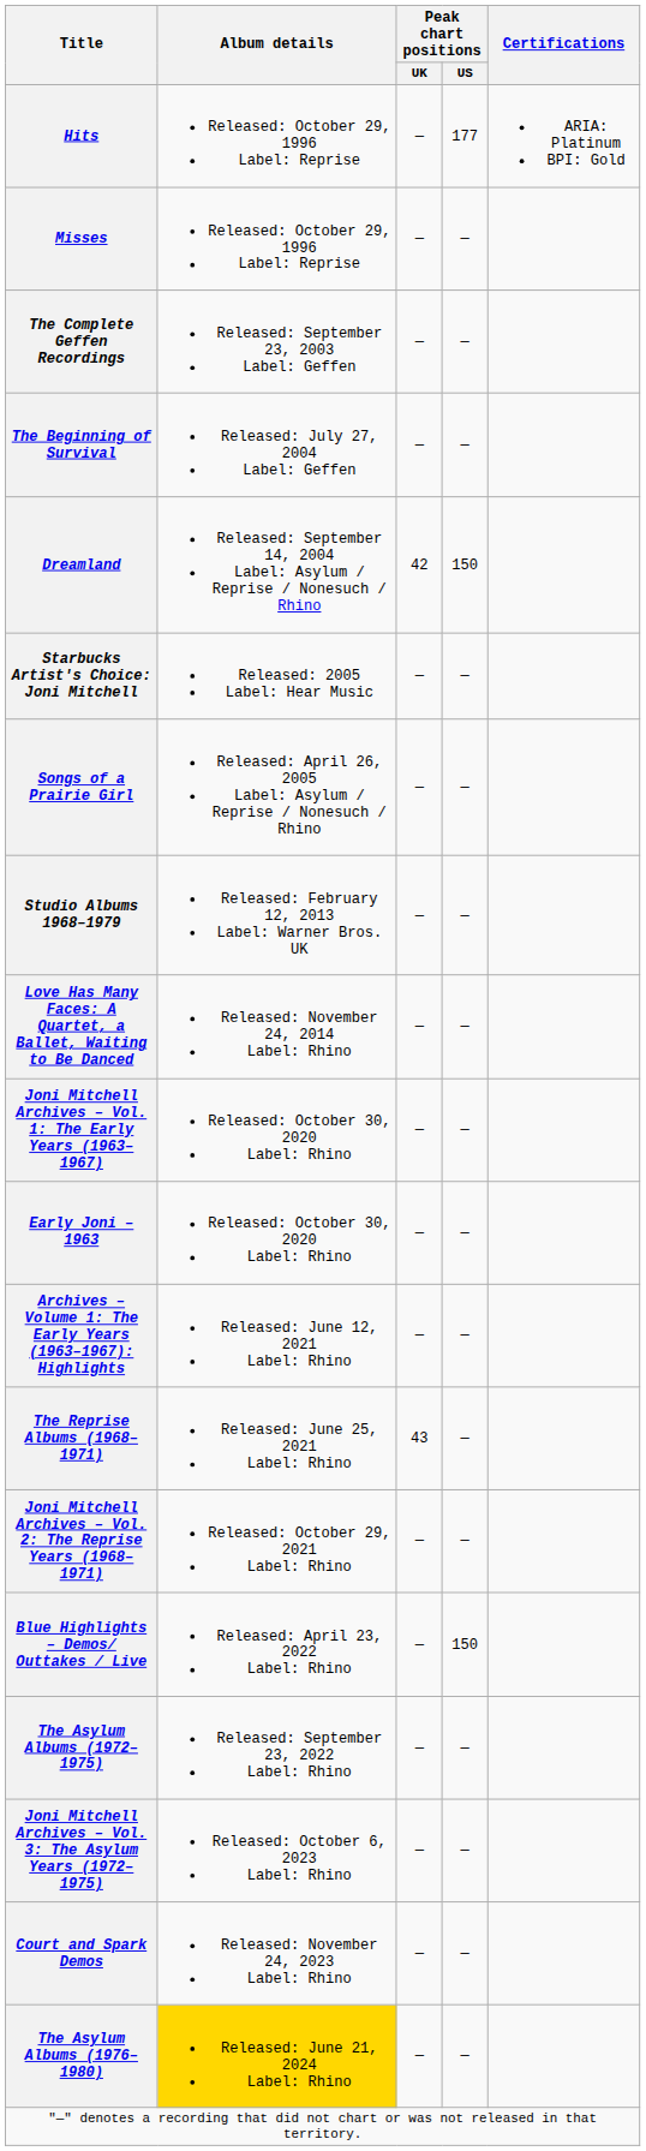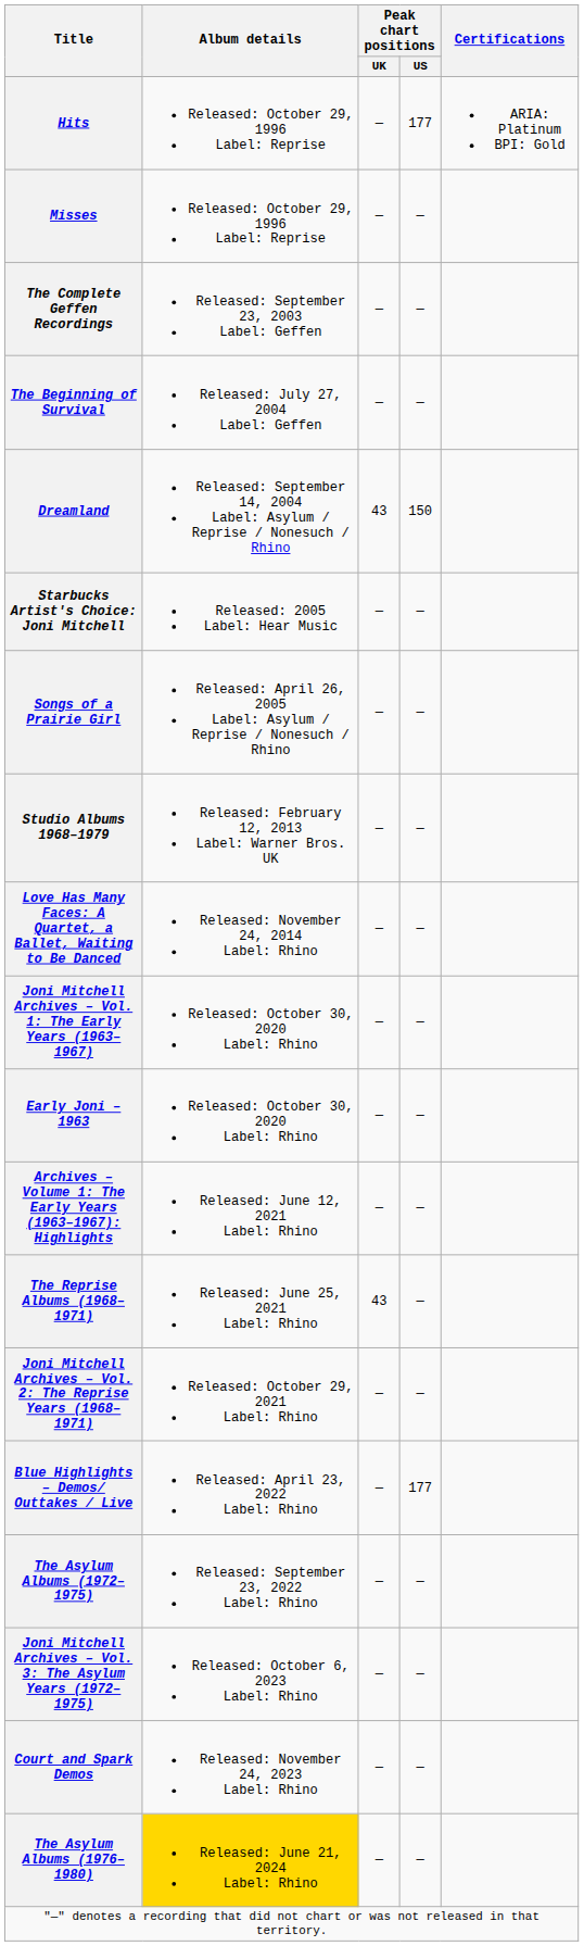 <table class="wikitable plainrowheaders" style="text-align:center;" border="1">
 <tr>
 <th scope="col" rowspan="2" style="width:10em;">Title</th>
 <th scope="col" rowspan="2" style="width:16em;">Album details</th>
 <th scope="col" colspan="2">Peak chart positions</th>
 <th scope="col" rowspan="2" style="width:10em;"><a href='#'>Certifications</a></th>
 </tr>
 <tr>
 <th scope="col" style="width:3em;font-size:90%;">UK<br></th>
 <th scope="col" style="width:3em;font-size:90%;">US<br></th>
 </tr>
 <tr>
 <th scope="row"><em><a href='#'>Hits</a></em></th>
 <td><br><ul><li>Released: October 29, 1996</li><li>Label: Reprise</li></ul></td>
 <td>—</td>
 <td>177</td>
 <td><br><ul><li>ARIA: Platinum</li><li>BPI: Gold</li></ul></td>
 </tr>
 <tr>
 <th scope="row"><em><a href='#'>Misses</a></em></th>
 <td><br><ul><li>Released: October 29, 1996</li><li>Label: Reprise</li></ul></td>
 <td>—</td>
 <td>—</td>
 <td></td>
 </tr>
 <tr>
 <th scope="row"><em>The Complete Geffen Recordings</em></th>
 <td><br><ul><li>Released: September 23, 2003</li><li>Label: Geffen</li></ul></td>
 <td>—</td>
 <td>—</td>
 <td></td>
 </tr>
 <tr>
 <th scope="row"><em><a href='#'>The Beginning of Survival</a></em></th>
 <td><br><ul><li>Released: July 27, 2004</li><li>Label: Geffen</li></ul></td>
 <td>—</td>
 <td>—</td>
 <td></td>
 </tr>
 <tr>
 <th scope="row"><em><a href='#'>Dreamland</a></em></th>
 <td><br><ul><li>Released: September 14, 2004</li><li>Label: Asylum / Reprise / Nonesuch / <a href='#'>Rhino</a></li></ul></td>
-<td>42</td>
+<td>43</td>
 <td>150</td>
 <td></td>
 </tr>
 <tr>
 <th scope="row"><em>Starbucks Artist's Choice: Joni Mitchell</em></th>
 <td><br><ul><li>Released: 2005</li><li>Label: Hear Music</li></ul></td>
 <td>—</td>
 <td>—</td>
 <td></td>
 </tr>
 <tr>
 <th scope="row"><em><a href='#'>Songs of a Prairie Girl</a></em></th>
 <td><br><ul><li>Released: April 26, 2005</li><li>Label: Asylum / Reprise / Nonesuch / Rhino</li></ul></td>
 <td>—</td>
 <td>—</td>
 <td></td>
 </tr>
 <tr>
 <th scope="row"><em>Studio Albums 1968–1979</em></th>
 <td><br><ul><li>Released: February 12, 2013</li><li>Label: Warner Bros. UK</li></ul></td>
 <td>—</td>
 <td>—</td>
 <td></td>
 </tr>
 <tr>
 <th scope="row"><em><a href='#'>Love Has Many Faces: A Quartet, a Ballet, Waiting to Be Danced</a></em></th>
 <td><br><ul><li>Released: November 24, 2014</li><li>Label: Rhino</li></ul></td>
 <td>—</td>
 <td>—</td>
 <td></td>
 </tr>
 <tr>
 <th scope="row"><em><a href='#'>Joni Mitchell Archives – Vol. 1: The Early Years (1963–1967)</a></em></th>
 <td><br><ul><li>Released: October 30, 2020</li><li>Label: Rhino</li></ul></td>
 <td>—</td>
 <td>—</td>
 <td></td>
 </tr>
 <tr>
 <th scope="row"><em><a href='#'>Early Joni – 1963</a></em></th>
 <td><br><ul><li>Released: October 30, 2020</li><li>Label: Rhino</li></ul></td>
 <td>—</td>
 <td>—</td>
 <td></td>
 </tr>
 <tr>
 <th scope="row"><em><a href='#'>Archives – Volume 1: The Early Years (1963–1967): Highlights</a></em></th>
 <td><br><ul><li>Released: June 12, 2021</li><li>Label: Rhino</li></ul></td>
 <td>—</td>
 <td>—</td>
 <td></td>
 </tr>
 <tr>
 <th scope="row"><em><a href='#'>The Reprise Albums (1968–1971)</a></em></th>
 <td><br><ul><li>Released: June 25, 2021</li><li>Label: Rhino</li></ul></td>
 <td>43</td>
 <td>—</td>
 <td></td>
 </tr>
 <tr>
 <th scope="row"><em><a href='#'>Joni Mitchell Archives – Vol. 2: The Reprise Years (1968–1971)</a></em></th>
 <td><br><ul><li>Released: October 29, 2021</li><li>Label: Rhino</li></ul></td>
 <td>—</td>
 <td>—</td>
 <td></td>
 </tr>
 <tr>
 <th scope="row"><em><a href='#'>Blue Highlights – Demos/ Outtakes / Live</a></em></th>
 <td><br><ul><li>Released: April 23, 2022</li><li>Label: Rhino</li></ul></td>
 <td>—</td>
-<td>150</td>
+<td>177</td>
 <td></td>
 </tr>
 <tr>
 <th scope="row"><em><a href='#'>The Asylum Albums (1972–1975)</a></em></th>
 <td><br><ul><li>Released: September 23, 2022</li><li>Label: Rhino</li></ul></td>
 <td>—</td>
 <td>—</td>
 <td></td>
 </tr>
 <tr>
 <th scope="row"><em><a href='#'>Joni Mitchell Archives – Vol. 3: The Asylum Years (1972–1975)</a></em></th>
 <td><br><ul><li>Released: October 6, 2023</li><li>Label: Rhino</li></ul></td>
 <td>—</td>
 <td>—</td>
 <td></td>
 </tr>
 <tr>
 <th scope="row"><em><a href='#'>Court and Spark Demos</a></em></th>
 <td><br><ul><li>Released: November 24, 2023</li><li>Label: Rhino</li></ul></td>
 <td>—</td>
 <td>—</td>
 <td></td>
 </tr>
 <tr>
 <th scope="row"><em><a href='#'>The Asylum Albums (1976–1980)</a></em></th>
 <td style="background: gold;"><br><ul><li>Released: June 21, 2024</li><li>Label: Rhino</li></ul></td>
 <td>—</td>
 <td>—</td>
 <td></td>
 </tr>
 <tr>
 <td colspan="5" style="font-size:90%">"—" denotes a recording that did not chart or was not released in that territory.</td>
 </tr>
 </table>
